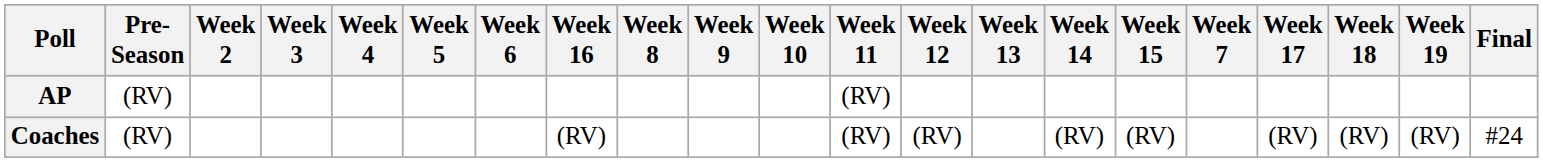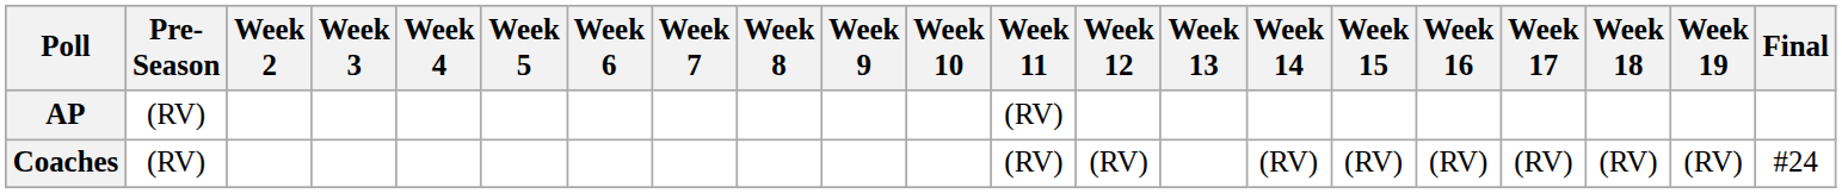 <table class="wikitable" style="white-space:nowrap;font-size:90%">
 <tr>
 <th>Poll</th>
 <th>Pre-<br>Season</th>
 <th>Week<br>2</th>
 <th>Week<br>3</th>
 <th>Week<br>4</th>
 <th>Week<br>5</th>
 <th>Week<br>6</th>
-<th>Week<br>16</th>
+<th>Week<br>7</th>
 <th>Week<br>8</th>
 <th>Week<br>9</th>
 <th>Week<br>10</th>
 <th>Week<br>11</th>
 <th>Week<br>12</th>
 <th>Week<br>13</th>
 <th>Week<br>14</th>
 <th>Week<br>15</th>
-<th>Week<br>7</th>
+<th>Week<br>16</th>
 <th>Week<br>17</th>
 <th>Week<br>18</th>
 <th>Week<br>19</th>
 <th>Final</th>
 </tr>
 <tr style="text-align:center;">
 <th>AP</th>
 <td style="background:#FFF;">(RV)</td>
 <td style="background:#FFF;"></td>
 <td style="background:#FFF;"></td>
 <td style="background:#FFF;"></td>
 <td style="background:#FFF;"></td>
 <td style="background:#FFF;"></td>
 <td style="background:#FFF;"></td>
 <td style="background:#FFF;"></td>
 <td style="background:#FFF;"></td>
 <td style="background:#FFF;"></td>
 <td style="background:#FFF;">(RV)</td>
 <td style="background:#FFF;"></td>
 <td style="background:#FFF;"></td>
 <td style="background:#FFF;"></td>
 <td style="background:#FFF;"></td>
 <td style="background:#FFF;"></td>
 <td style="background:#FFF;"></td>
 <td style="background:#FFF;"></td>
 <td style="background:#FFF;"></td>
 <td style="background:#FFF;"></td>
 </tr>
 <tr style="text-align:center;">
 <th>Coaches</th>
 <td style="background:#FFF;">(RV)</td>
 <td style="background:#FFF;"></td>
 <td style="background:#FFF;"></td>
 <td style="background:#FFF;"></td>
 <td style="background:#FFF;"></td>
 <td style="background:#FFF;"></td>
-<td style="background:#FFF;">(RV)</td>
+<td style="background:#FFF;"></td>
 <td style="background:#FFF;"></td>
 <td style="background:#FFF;"></td>
 <td style="background:#FFF;"></td>
 <td style="background:#FFF;">(RV)</td>
 <td style="background:#FFF;">(RV)</td>
 <td style="background:#FFF;"></td>
 <td style="background:#FFF;">(RV)</td>
 <td style="background:#FFF;">(RV)</td>
-<td style="background:#FFF;"></td>
+<td style="background:#FFF;">(RV)</td>
 <td style="background:#FFF;">(RV)</td>
 <td style="background:#FFF;">(RV)</td>
 <td style="background:#FFF;">(RV)</td>
 <td style="background:#FFF;">#24</td>
 </tr>
 </table>
